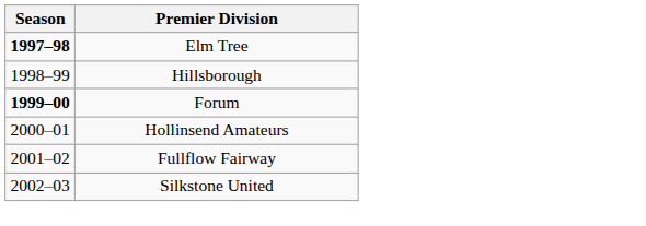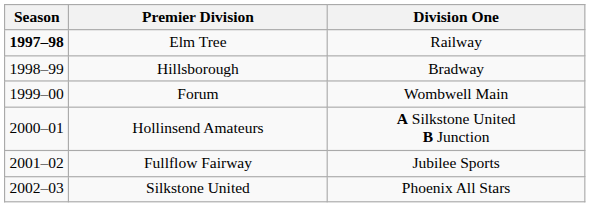 <table class="wikitable" style="text-align: center; font-size:85%">
 <tr>
 <th width=50>Season</th>
 <th width=220>Premier Division</th>
+<th width=220>Division One</th>
 </tr>
 <tr>
 <td><strong>1997–98</strong></td>
 <td>Elm Tree</td>
+<td>Railway</td>
 </tr>
 <tr>
 <td>1998–99</td>
 <td>Hillsborough</td>
+<td>Bradway</td>
 </tr>
 <tr>
-<td><strong>1999–00</strong></td>
+<td>1999–00</td>
 <td>Forum</td>
+<td>Wombwell Main</td>
 </tr>
 <tr>
 <td>2000–01</td>
 <td>Hollinsend Amateurs</td>
+<td><strong>A</strong> Silkstone United<br><strong>B</strong> Junction</td>
 </tr>
 <tr>
 <td>2001–02</td>
 <td>Fullflow Fairway</td>
+<td>Jubilee Sports</td>
 </tr>
 <tr>
 <td>2002–03</td>
 <td>Silkstone United</td>
+<td>Phoenix All Stars</td>
 </tr>
 </table>
